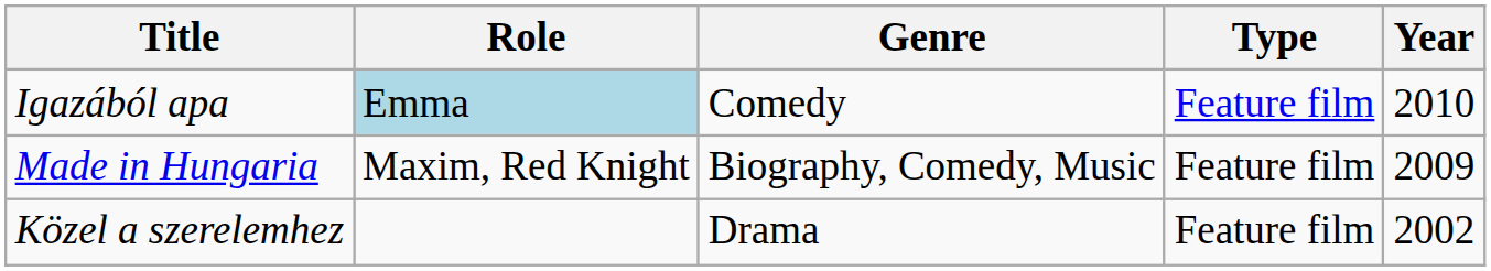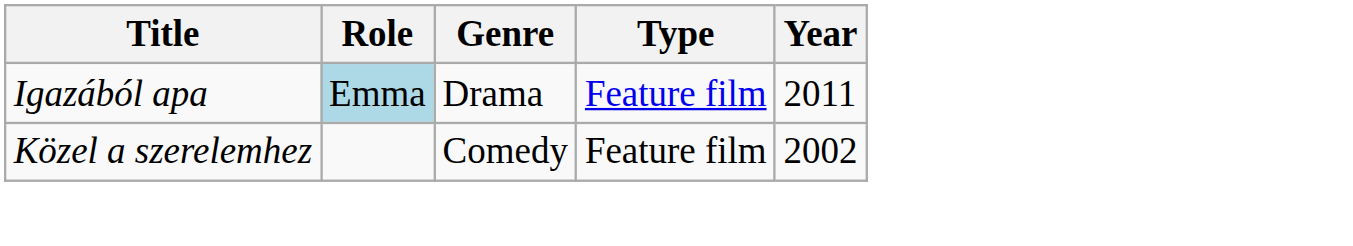 <table class="wikitable sortable">
 <tr>
 <th>Title</th>
 <th>Role</th>
 <th>Genre</th>
 <th>Type</th>
 <th>Year</th>
 </tr>
 <tr>
 <td><em>Igazából apa</em></td>
 <td style="background: lightblue;">Emma</td>
-<td>Comedy</td>
+<td>Drama</td>
 <td><a href='#'>Feature film</a></td>
-<td>2010</td>
-</tr>
-<tr>
-<td><em><a href='#'>Made in Hungaria</a></em></td>
-<td>Maxim, Red Knight</td>
-<td>Biography, Comedy, Music</td>
-<td>Feature film</td>
-<td>2009</td>
+<td>2011</td>
 </tr>
 <tr>
 <td><em>Közel a szerelemhez</em></td>
 <td></td>
-<td>Drama</td>
+<td>Comedy</td>
 <td>Feature film</td>
 <td>2002</td>
 </tr>
 </table>
